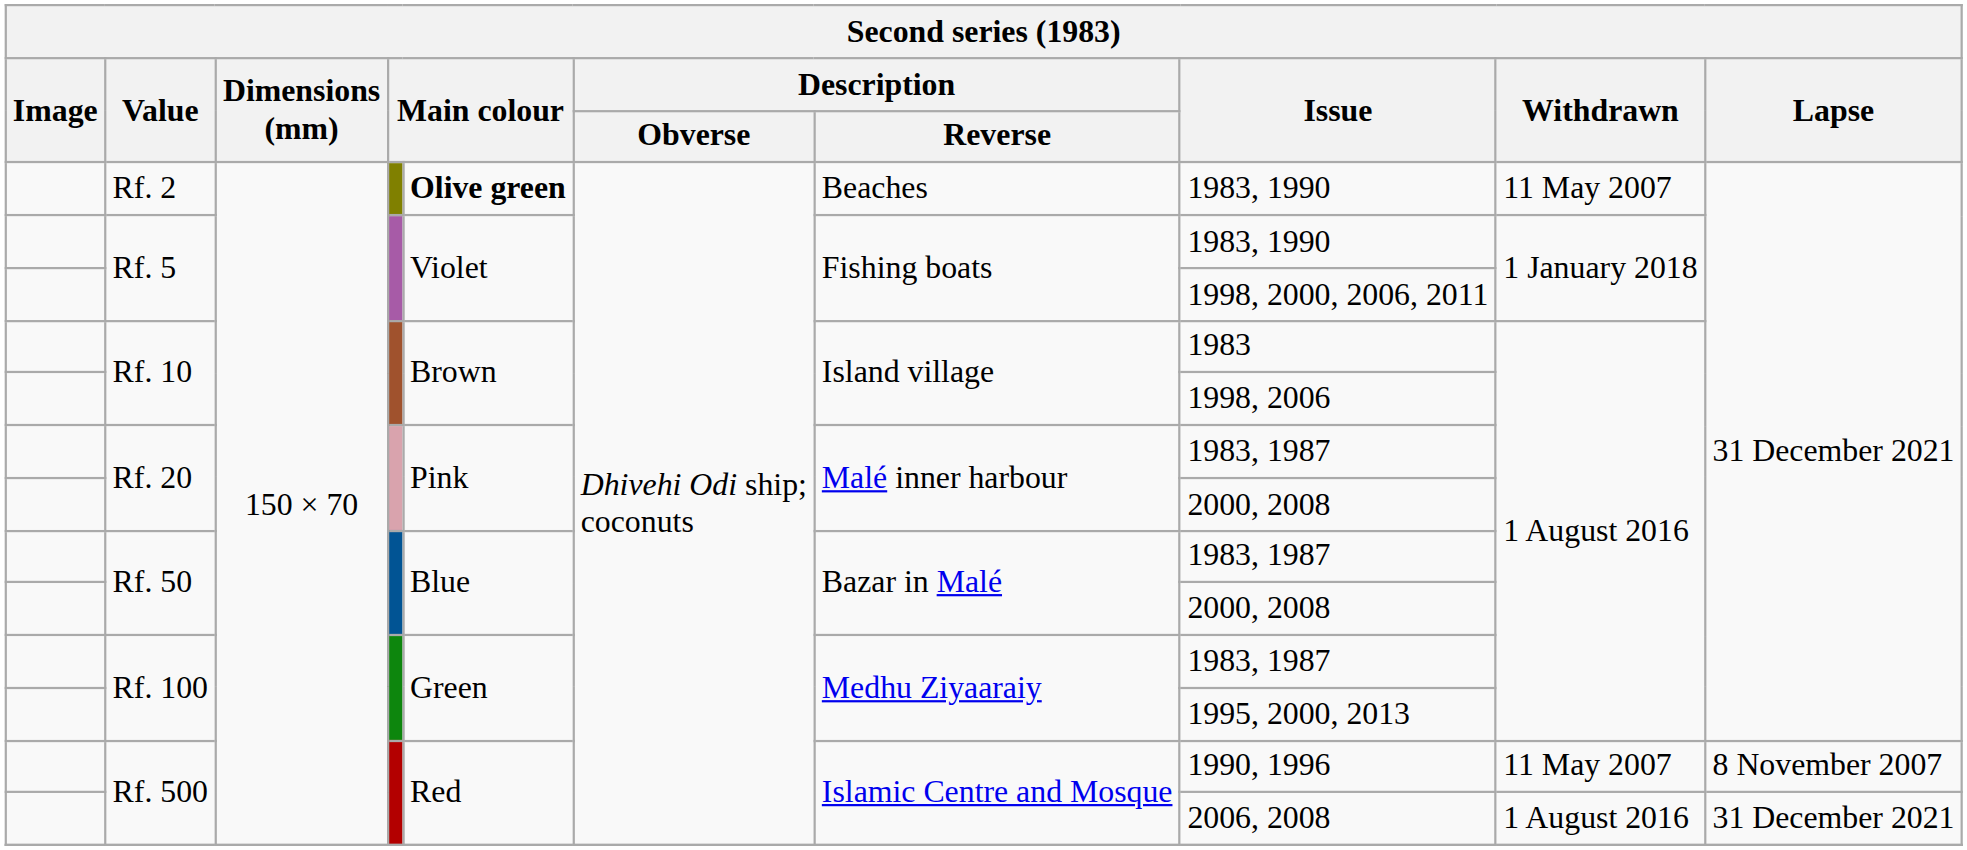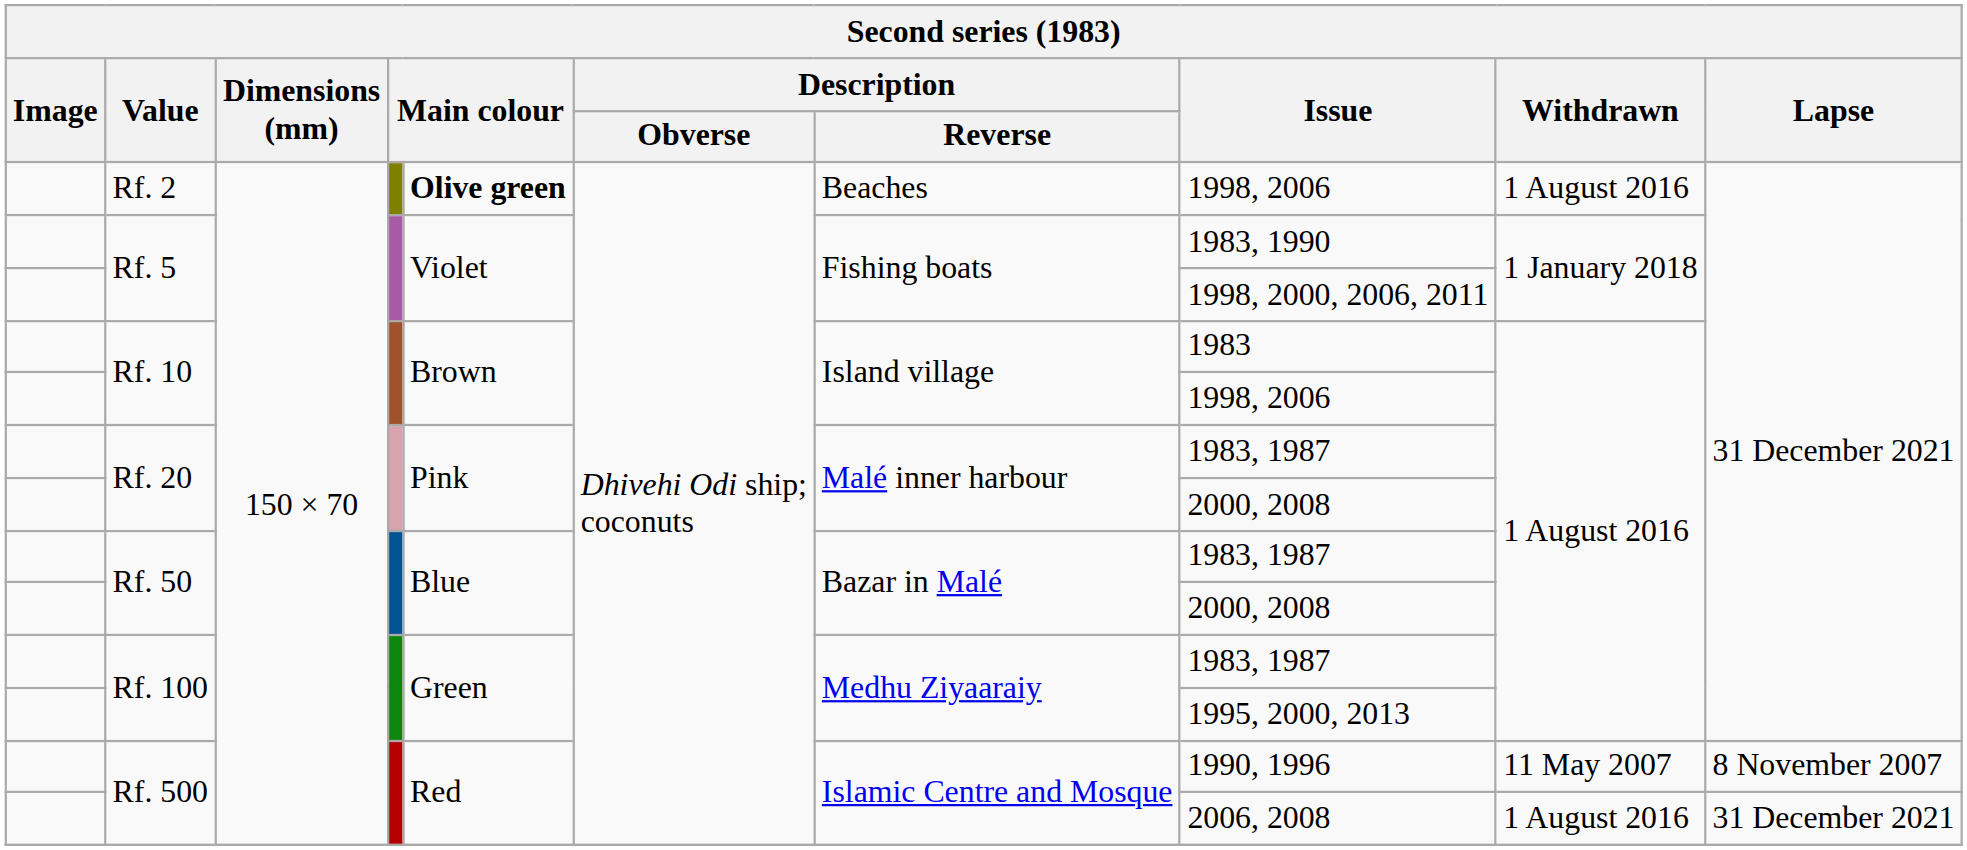 <table class="wikitable" style="margin:auto; font-size:90%; border-width:1px;">
 <tr>
 <th colspan="10">Second series (1983)</th>
 </tr>
 <tr>
 <th rowspan=2>Image</th>
 <th rowspan=2>Value</th>
 <th rowspan=2>Dimensions<br>(mm)</th>
 <th rowspan=2 colspan=2>Main colour</th>
 <th colspan=2>Description</th>
 <th rowspan=2>Issue</th>
 <th rowspan=2>Withdrawn</th>
 <th rowspan=2>Lapse</th>
 </tr>
 <tr>
 <th>Obverse</th>
 <th>Reverse</th>
 </tr>
 <tr>
 <td align=center></td>
 <td>Rf. 2</td>
 <td rowspan=13 align=center>150 × 70</td>
 <td style="background:#808000;"></td>
 <td><strong>Olive green</strong></td>
 <td rowspan=13><em>Dhivehi Odi</em> ship;<br>coconuts</td>
 <td>Beaches</td>
-<td>1983, 1990</td>
-<td>11 May 2007</td>
+<td>1998, 2006</td>
+<td>1 August 2016</td>
 <td rowspan=11>31 December 2021</td>
 </tr>
 <tr>
 <td align=center></td>
 <td rowspan=2>Rf. 5</td>
 <td rowspan=2 style="background:#A75BA7;"></td>
 <td rowspan=2>Violet</td>
 <td rowspan=2>Fishing boats</td>
 <td>1983, 1990</td>
 <td rowspan=2>1 January 2018</td>
 </tr>
 <tr>
 <td align=center></td>
 <td>1998, 2000, 2006, 2011</td>
 </tr>
 <tr>
 <td align=center></td>
 <td rowspan=2>Rf. 10</td>
 <td rowspan=2 style="background:#A0522D;"></td>
 <td rowspan=2>Brown</td>
 <td rowspan=2>Island village</td>
 <td>1983</td>
 <td rowspan=8>1 August 2016</td>
 </tr>
 <tr>
 <td align=center></td>
 <td>1998, 2006</td>
 </tr>
 <tr>
 <td align=center></td>
 <td rowspan=2>Rf. 20</td>
 <td rowspan=2 style="background:#D9A3AD;"></td>
 <td rowspan=2>Pink</td>
 <td rowspan=2><a href='#'>Malé</a> inner harbour</td>
 <td>1983, 1987</td>
 </tr>
 <tr>
 <td align=center></td>
 <td>2000, 2008</td>
 </tr>
 <tr>
 <td align=center></td>
 <td rowspan=2>Rf. 50</td>
 <td rowspan=2 style="background:#015494;"></td>
 <td rowspan=2>Blue</td>
 <td rowspan=2>Bazar in <a href='#'>Malé</a></td>
 <td>1983, 1987</td>
 </tr>
 <tr>
 <td align=center></td>
 <td>2000, 2008</td>
 </tr>
 <tr>
 <td align=center></td>
 <td rowspan=2>Rf. 100</td>
 <td rowspan=2 style="background:#0D860D;"></td>
 <td rowspan=2>Green</td>
 <td rowspan=2><a href='#'>Medhu Ziyaaraiy</a></td>
 <td>1983, 1987</td>
 </tr>
 <tr>
 <td align=center></td>
 <td>1995, 2000, 2013</td>
 </tr>
 <tr>
 <td align=center></td>
 <td rowspan=2>Rf. 500</td>
 <td rowspan=2 style="background:#B30000;"></td>
 <td rowspan=2>Red</td>
 <td rowspan=2><a href='#'>Islamic Centre and Mosque</a></td>
 <td>1990, 1996</td>
 <td>11 May 2007</td>
 <td>8 November 2007</td>
 </tr>
 <tr>
 <td align=center></td>
 <td>2006, 2008</td>
 <td>1 August 2016</td>
 <td>31 December 2021</td>
 </tr>
 <tr>
 </tr>
 </table>
